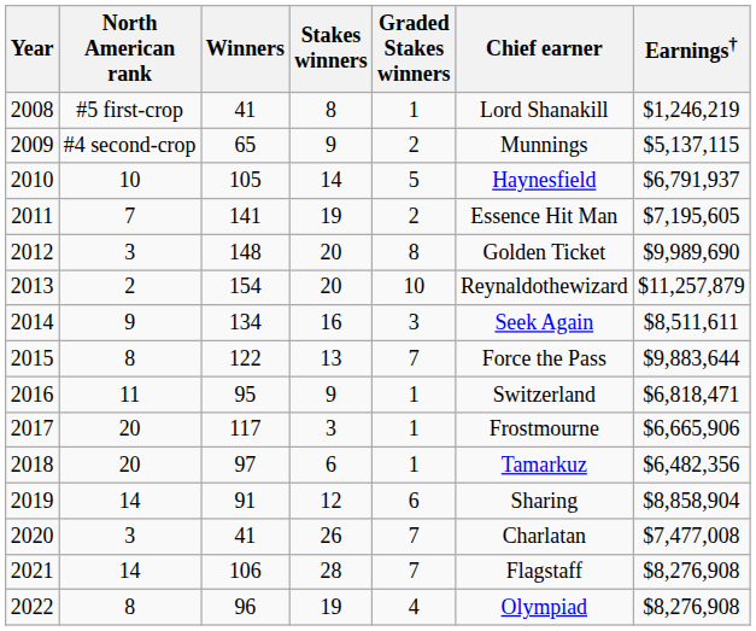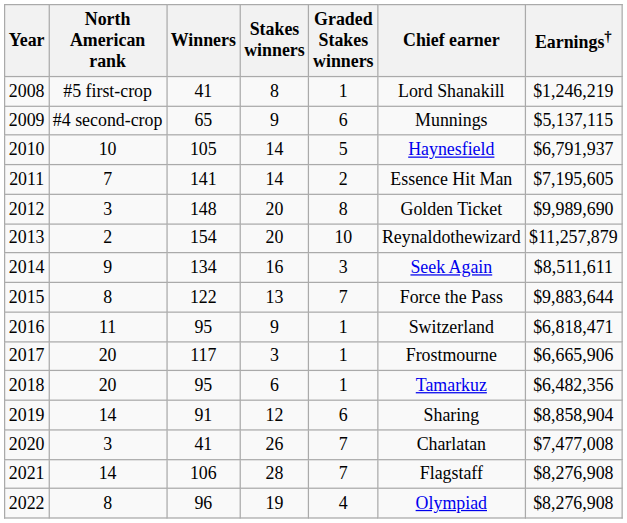 <table class="wikitable sortable" style="text-align:center; font-size:90%">
 <tr>
 <th scope="col">Year</th>
 <th scope="col">North <br>American <br>rank</th>
 <th scope="col">Winners</th>
 <th scope="col">Stakes <br>winners</th>
 <th scope="col">Graded <br>Stakes <br>winners</th>
 <th scope="col">Chief earner</th>
 <th scope="col">Earnings<sup>†</sup></th>
 </tr>
 <tr>
 <td>2008</td>
 <td>#5 first-crop</td>
 <td>41</td>
 <td>8</td>
 <td>1</td>
 <td>Lord Shanakill</td>
 <td>$1,246,219</td>
 </tr>
 <tr>
 <td>2009</td>
 <td>#4 second-crop</td>
 <td>65</td>
 <td>9</td>
-<td>2</td>
+<td>6</td>
 <td>Munnings</td>
 <td>$5,137,115</td>
 </tr>
 <tr>
 <td>2010</td>
 <td>10</td>
 <td>105</td>
 <td>14</td>
 <td>5</td>
 <td><a href='#'>Haynesfield</a></td>
 <td>$6,791,937</td>
 </tr>
 <tr>
 <td>2011</td>
 <td>7</td>
 <td>141</td>
-<td>19</td>
+<td>14</td>
 <td>2</td>
 <td>Essence Hit Man</td>
 <td>$7,195,605</td>
 </tr>
 <tr>
 <td>2012</td>
 <td>3</td>
 <td>148</td>
 <td>20</td>
 <td>8</td>
 <td>Golden Ticket</td>
 <td>$9,989,690</td>
 </tr>
 <tr>
 <td>2013</td>
 <td>2</td>
 <td>154</td>
 <td>20</td>
 <td>10</td>
 <td>Reynaldothewizard</td>
 <td>$11,257,879</td>
 </tr>
 <tr>
 <td>2014</td>
 <td>9</td>
 <td>134</td>
 <td>16</td>
 <td>3</td>
 <td><a href='#'>Seek Again</a></td>
 <td>$8,511,611</td>
 </tr>
 <tr>
 <td>2015</td>
 <td>8</td>
 <td>122</td>
 <td>13</td>
 <td>7</td>
 <td>Force the Pass</td>
 <td>$9,883,644</td>
 </tr>
 <tr>
 <td>2016</td>
 <td>11</td>
 <td>95</td>
 <td>9</td>
 <td>1</td>
 <td>Switzerland</td>
 <td>$6,818,471</td>
 </tr>
 <tr>
 <td>2017</td>
 <td>20</td>
 <td>117</td>
 <td>3</td>
 <td>1</td>
 <td>Frostmourne</td>
 <td>$6,665,906</td>
 </tr>
 <tr>
 <td>2018</td>
 <td>20</td>
-<td>97</td>
+<td>95</td>
 <td>6</td>
 <td>1</td>
 <td><a href='#'>Tamarkuz</a></td>
 <td>$6,482,356</td>
 </tr>
 <tr>
 <td>2019</td>
 <td>14</td>
 <td>91</td>
 <td>12</td>
 <td>6</td>
 <td>Sharing</td>
 <td>$8,858,904</td>
 </tr>
 <tr>
 <td>2020</td>
 <td>3</td>
 <td>41</td>
 <td>26</td>
 <td>7</td>
 <td>Charlatan</td>
 <td>$7,477,008</td>
 </tr>
 <tr>
 <td>2021</td>
 <td>14</td>
 <td>106</td>
 <td>28</td>
 <td>7</td>
 <td>Flagstaff</td>
 <td>$8,276,908</td>
 </tr>
 <tr>
 <td>2022</td>
 <td>8</td>
 <td>96</td>
 <td>19</td>
 <td>4</td>
 <td><a href='#'>Olympiad</a></td>
 <td>$8,276,908</td>
 </tr>
 </table>
